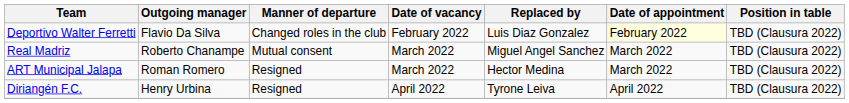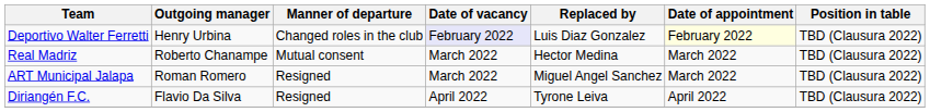 <table class="wikitable">
 <tr>
 <th>Team</th>
 <th>Outgoing manager</th>
 <th>Manner of departure</th>
 <th>Date of vacancy</th>
 <th>Replaced by</th>
 <th>Date of appointment</th>
 <th>Position in table</th>
 </tr>
 <tr>
 <td><a href='#'>Deportivo Walter Ferretti</a></td>
-<td> Flavio Da Silva</td>
+<td> Henry Urbina</td>
 <td>Changed roles in the club</td>
-<td>February 2022</td>
+<td style="background: lavender;">February 2022</td>
 <td> Luis Diaz Gonzalez</td>
 <td style="background: lightyellow;">February 2022</td>
 <td>TBD (Clausura 2022)</td>
 </tr>
 <tr>
 <td><a href='#'>Real Madriz</a></td>
 <td> Roberto Chanampe</td>
 <td>Mutual consent</td>
 <td>March 2022</td>
-<td> Miguel Angel Sanchez</td>
+<td> Hector Medina</td>
 <td>March 2022</td>
 <td>TBD (Clausura 2022)</td>
 </tr>
 <tr>
 <td><a href='#'>ART Municipal Jalapa</a></td>
 <td> Roman Romero</td>
 <td>Resigned</td>
 <td>March 2022</td>
-<td> Hector Medina</td>
+<td> Miguel Angel Sanchez</td>
 <td>March 2022</td>
 <td>TBD (Clausura 2022)</td>
 </tr>
 <tr>
 <td><a href='#'>Diriangén F.C.</a></td>
-<td> Henry Urbina</td>
+<td> Flavio Da Silva</td>
 <td>Resigned</td>
 <td>April 2022</td>
 <td> Tyrone Leiva</td>
 <td>April 2022</td>
 <td>TBD (Clausura 2022)</td>
 </tr>
 <tr>
 </tr>
 </table>
